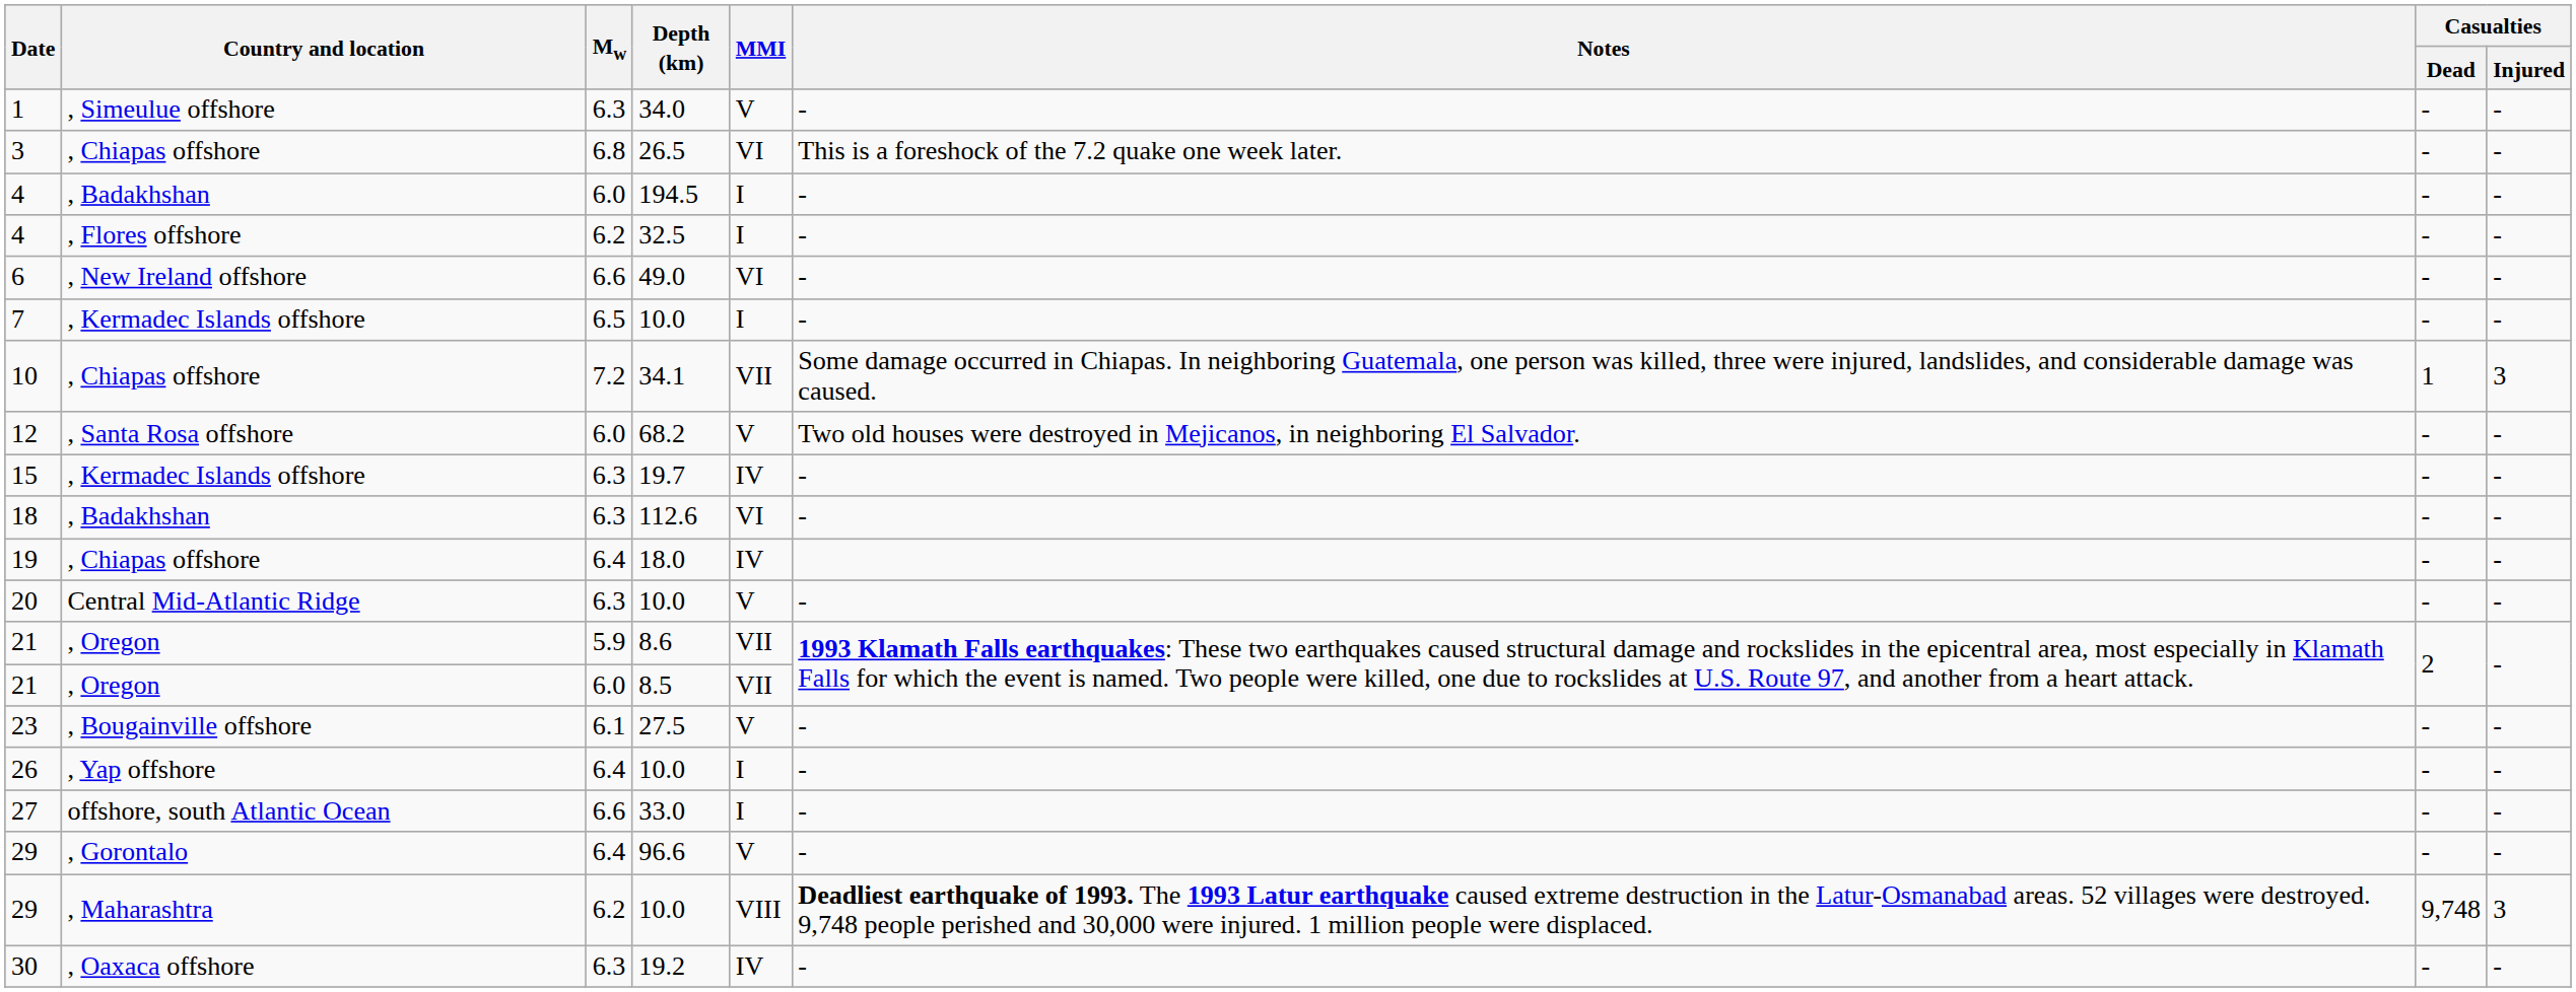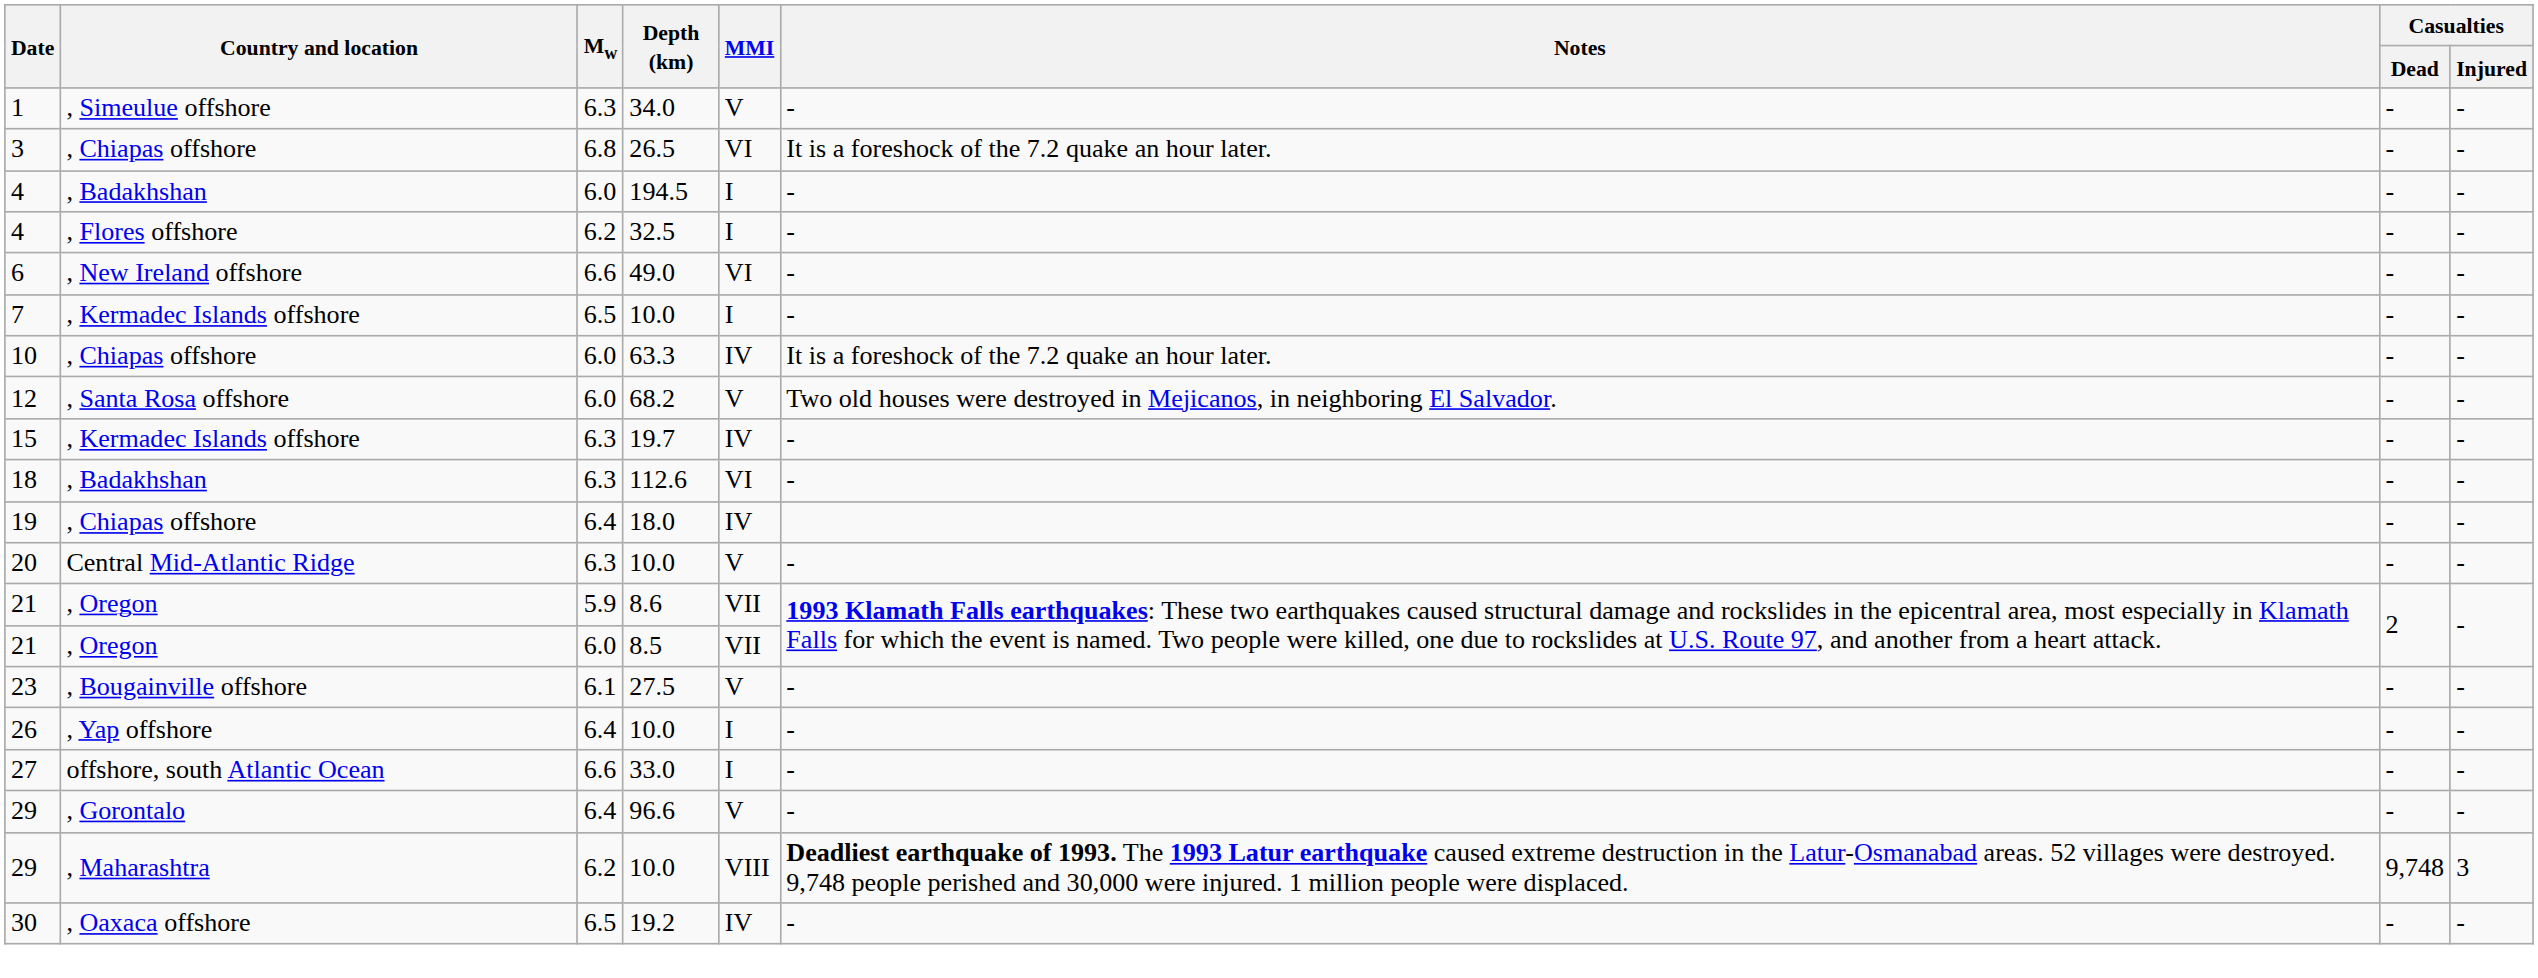 <table class="wikitable sortable" style="border:1px black; margin-left:1em;">
 <tr>
 <th rowspan="2"><small>Date</small></th>
 <th rowspan="2" style="width: 310px"><small>Country and location</small></th>
 <th rowspan="2"><small>M<sub>w</sub></small></th>
 <th rowspan="2"><small>Depth (km)</small></th>
 <th rowspan="2"><small><a href='#'>MMI</a></small></th>
 <th rowspan="2" class="unsortable"><small>Notes</small></th>
 <th colspan="2"><small>Casualties</small></th>
 </tr>
 <tr>
 <th><small>Dead</small></th>
 <th><small>Injured</small></th>
 </tr>
 <tr>
 <td>1</td>
 <td>, <a href='#'>Simeulue</a> offshore</td>
 <td>6.3</td>
 <td>34.0</td>
 <td>V</td>
 <td>-</td>
 <td>-</td>
 <td>-</td>
 </tr>
 <tr>
 <td>3</td>
 <td>, <a href='#'>Chiapas</a> offshore</td>
 <td>6.8</td>
 <td>26.5</td>
 <td>VI</td>
-<td>This is a foreshock of the 7.2 quake one week later.</td>
+<td>It is a foreshock of the 7.2 quake an hour later.</td>
 <td>-</td>
 <td>-</td>
 </tr>
 <tr>
 <td>4</td>
 <td>, <a href='#'>Badakhshan</a></td>
 <td>6.0</td>
 <td>194.5</td>
 <td>I</td>
 <td>-</td>
 <td>-</td>
 <td>-</td>
 </tr>
 <tr>
 <td>4</td>
 <td>, <a href='#'>Flores</a> offshore</td>
 <td>6.2</td>
 <td>32.5</td>
 <td>I</td>
 <td>-</td>
 <td>-</td>
 <td>-</td>
 </tr>
 <tr>
 <td>6</td>
 <td>, <a href='#'>New Ireland</a> offshore</td>
 <td>6.6</td>
 <td>49.0</td>
 <td>VI</td>
 <td>-</td>
 <td>-</td>
 <td>-</td>
 </tr>
 <tr>
 <td>7</td>
 <td>, <a href='#'>Kermadec Islands</a> offshore</td>
 <td>6.5</td>
 <td>10.0</td>
 <td>I</td>
 <td>-</td>
 <td>-</td>
 <td>-</td>
 </tr>
 <tr>
 <td>10</td>
 <td>, <a href='#'>Chiapas</a> offshore</td>
-<td>7.2</td>
-<td>34.1</td>
-<td>VII</td>
-<td>Some damage occurred in Chiapas. In neighboring <a href='#'>Guatemala</a>, one person was killed, three were injured, landslides, and considerable damage was caused.</td>
-<td>1</td>
-<td>3</td>
+<td>6.0</td>
+<td>63.3</td>
+<td>IV</td>
+<td>It is a foreshock of the 7.2 quake an hour later.</td>
+<td>-</td>
+<td>-</td>
 </tr>
 <tr>
 <td>12</td>
 <td>, <a href='#'>Santa Rosa</a> offshore</td>
 <td>6.0</td>
 <td>68.2</td>
 <td>V</td>
 <td>Two old houses were destroyed in <a href='#'>Mejicanos</a>, in neighboring <a href='#'>El Salvador</a>.</td>
 <td>-</td>
 <td>-</td>
 </tr>
 <tr>
 <td>15</td>
 <td>, <a href='#'>Kermadec Islands</a> offshore</td>
 <td>6.3</td>
 <td>19.7</td>
 <td>IV</td>
 <td>-</td>
 <td>-</td>
 <td>-</td>
 </tr>
 <tr>
 <td>18</td>
 <td>, <a href='#'>Badakhshan</a></td>
 <td>6.3</td>
 <td>112.6</td>
 <td>VI</td>
 <td>-</td>
 <td>-</td>
 <td>-</td>
 </tr>
 <tr>
 <td>19</td>
 <td>, <a href='#'>Chiapas</a> offshore</td>
 <td>6.4</td>
 <td>18.0</td>
 <td>IV</td>
 <td></td>
 <td>-</td>
 <td>-</td>
 </tr>
 <tr>
 <td>20</td>
 <td>Central <a href='#'>Mid-Atlantic Ridge</a></td>
 <td>6.3</td>
 <td>10.0</td>
 <td>V</td>
 <td>-</td>
 <td>-</td>
 <td>-</td>
 </tr>
 <tr>
 <td>21</td>
 <td>, <a href='#'>Oregon</a></td>
 <td>5.9</td>
 <td>8.6</td>
 <td>VII</td>
 <td rowspan="2"><strong><a href='#'>1993 Klamath Falls earthquakes</a></strong>: These two earthquakes caused structural damage and rockslides in the epicentral area, most especially in <a href='#'>Klamath Falls</a> for which the event is named. Two people were killed, one due to rockslides at <a href='#'>U.S. Route 97</a>, and another from a heart attack.</td>
 <td rowspan="2">2</td>
 <td rowspan="2">-</td>
 </tr>
 <tr>
 <td>21</td>
 <td>, <a href='#'>Oregon</a></td>
 <td>6.0</td>
 <td>8.5</td>
 <td>VII</td>
 </tr>
 <tr>
 <td>23</td>
 <td>, <a href='#'>Bougainville</a> offshore</td>
 <td>6.1</td>
 <td>27.5</td>
 <td>V</td>
 <td>-</td>
 <td>-</td>
 <td>-</td>
 </tr>
 <tr>
 <td>26</td>
 <td>, <a href='#'>Yap</a> offshore</td>
 <td>6.4</td>
 <td>10.0</td>
 <td>I</td>
 <td>-</td>
 <td>-</td>
 <td>-</td>
 </tr>
 <tr>
 <td>27</td>
 <td> offshore, south <a href='#'>Atlantic Ocean</a></td>
 <td>6.6</td>
 <td>33.0</td>
 <td>I</td>
 <td>-</td>
 <td>-</td>
 <td>-</td>
 </tr>
 <tr>
 <td>29</td>
 <td>, <a href='#'>Gorontalo</a></td>
 <td>6.4</td>
 <td>96.6</td>
 <td>V</td>
 <td>-</td>
 <td>-</td>
 <td>-</td>
 </tr>
 <tr>
 <td>29</td>
 <td>, <a href='#'>Maharashtra</a></td>
 <td>6.2</td>
 <td>10.0</td>
 <td>VIII</td>
 <td><strong>Deadliest earthquake of 1993.</strong> The <strong><a href='#'>1993 Latur earthquake</a></strong> caused extreme destruction in the <a href='#'>Latur</a>-<a href='#'>Osmanabad</a> areas. 52 villages were destroyed. 9,748 people perished and 30,000 were injured. 1 million people were displaced.</td>
 <td>9,748</td>
 <td>3</td>
 </tr>
 <tr>
 <td>30</td>
 <td>, <a href='#'>Oaxaca</a> offshore</td>
-<td>6.3</td>
+<td>6.5</td>
 <td>19.2</td>
 <td>IV</td>
 <td>-</td>
 <td>-</td>
 <td>-</td>
 </tr>
 </table>
